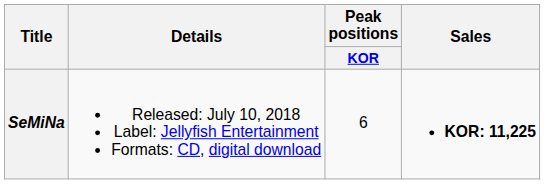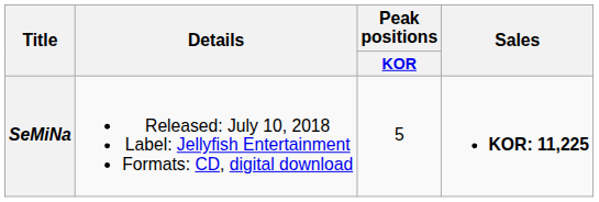 <table class="wikitable plainrowheaders" style="text-align:center;">
 <tr>
 <th scope="col" rowspan="2">Title</th>
 <th scope="col" rowspan="2">Details</th>
 <th scope="col" colspan="1">Peak positions</th>
 <th scope="col" rowspan="2">Sales</th>
 </tr>
 <tr>
 <th scope="col" style="width:2.5em;font-size:90%;"><a href='#'>KOR</a><br></th>
 </tr>
 <tr>
 <th scope="row"><em>SeMiNa</em></th>
 <td><br><ul><li>Released: July 10, 2018</li><li>Label: <a href='#'>Jellyfish Entertainment</a></li><li>Formats: <a href='#'>CD</a>, <a href='#'>digital download</a></li></ul></td>
-<td>6</td>
+<td>5</td>
 <td><strong><br><ul><li>KOR: 11,225</li></ul></strong></td>
 </tr>
 </table>
